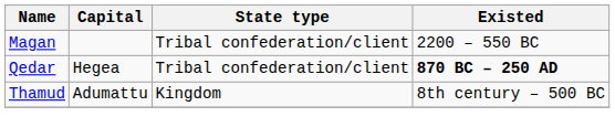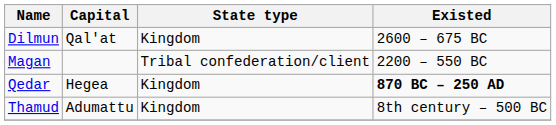 <table class="wikitable sortable" border="1">
 <tr>
 <th>Name</th>
 <th>Capital</th>
 <th>State type</th>
 <th>Existed</th>
+</tr>
+<tr>
+<td><a href='#'>Dilmun</a></td>
+<td>Qal'at</td>
+<td>Kingdom</td>
+<td>2600 – 675 BC</td>
 </tr>
 <tr>
 <td><a href='#'>Magan</a></td>
 <td></td>
 <td>Tribal confederation/client</td>
 <td>2200 – 550 BC</td>
 </tr>
 <tr>
 <td><a href='#'>Qedar</a></td>
 <td>Hegea</td>
-<td>Tribal confederation/client</td>
+<td>Kingdom</td>
 <td><strong>870 BC – 250 AD</strong></td>
 </tr>
 <tr>
 <td><a href='#'>Thamud</a></td>
 <td>Adumattu</td>
 <td>Kingdom</td>
 <td>8th century – 500 BC</td>
 </tr>
 <tr>
 </tr>
 </table>
